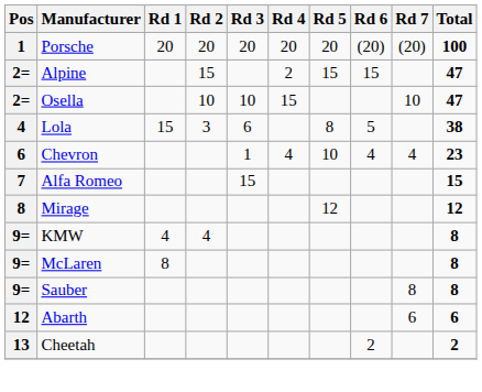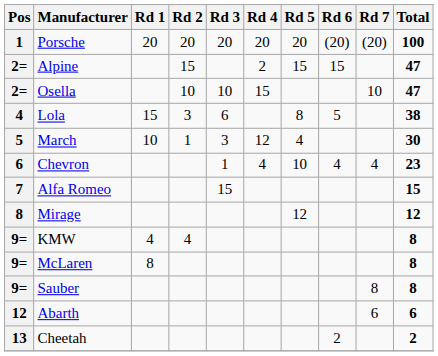 <table class="wikitable" style="font-size: 90%;">
 <tr>
 <th>Pos </th>
 <th>Manufacturer </th>
 <th>Rd 1 </th>
 <th>Rd 2 </th>
 <th>Rd 3 </th>
 <th>Rd 4 </th>
 <th>Rd 5 </th>
 <th>Rd 6 </th>
 <th>Rd 7 </th>
 <th>Total </th>
 </tr>
 <tr>
 <th>1</th>
 <td> <a href='#'>Porsche</a></td>
 <td align="center">20</td>
 <td align="center">20</td>
 <td align="center">20</td>
 <td align="center">20</td>
 <td align="center">20</td>
 <td align="center">(20)</td>
 <td align="center">(20)</td>
 <td align="center"><strong>100</strong></td>
 </tr>
 <tr>
 <th>2=</th>
 <td> <a href='#'>Alpine</a></td>
 <td></td>
 <td align="center">15</td>
 <td></td>
 <td align="center">2</td>
 <td align="center">15</td>
 <td align="center">15</td>
 <td></td>
 <td align="center"><strong>47</strong></td>
 </tr>
 <tr>
 <th>2=</th>
 <td> <a href='#'>Osella</a></td>
 <td></td>
 <td align="center">10</td>
 <td align="center">10</td>
 <td align="center">15</td>
 <td></td>
 <td></td>
 <td align="center">10</td>
 <td align="center"><strong>47</strong></td>
 </tr>
 <tr>
 <th>4</th>
 <td> <a href='#'>Lola</a></td>
 <td align="center">15</td>
 <td align="center">3</td>
 <td align="center">6</td>
 <td></td>
 <td align="center">8</td>
 <td align="center">5</td>
 <td></td>
 <td align="center"><strong>38</strong></td>
+</tr>
+<tr>
+<th>5</th>
+<td> <a href='#'>March</a></td>
+<td align="center">10</td>
+<td align="center">1</td>
+<td align="center">3</td>
+<td align="center">12</td>
+<td align="center">4</td>
+<td></td>
+<td></td>
+<td align="center"><strong>30</strong></td>
 </tr>
 <tr>
 <th>6</th>
 <td> <a href='#'>Chevron</a></td>
 <td></td>
 <td></td>
 <td align="center">1</td>
 <td align="center">4</td>
 <td align="center">10</td>
 <td align="center">4</td>
 <td align="center">4</td>
 <td align="center"><strong>23</strong></td>
 </tr>
 <tr>
 <th>7</th>
 <td> <a href='#'>Alfa Romeo</a></td>
 <td></td>
 <td></td>
 <td align="center">15</td>
 <td></td>
 <td></td>
 <td></td>
 <td></td>
 <td align="center"><strong>15</strong></td>
 </tr>
 <tr>
 <th>8</th>
 <td> <a href='#'>Mirage</a></td>
 <td></td>
 <td></td>
 <td></td>
 <td></td>
 <td align="center">12</td>
 <td></td>
 <td></td>
 <td align="center"><strong>12</strong></td>
 </tr>
 <tr>
 <th>9=</th>
 <td> KMW </td>
 <td align="center">4</td>
 <td align="center">4</td>
 <td></td>
 <td></td>
 <td></td>
 <td></td>
 <td></td>
 <td align="center"><strong>8</strong></td>
 </tr>
 <tr>
 <th>9=</th>
 <td> <a href='#'>McLaren</a></td>
 <td align="center">8</td>
 <td></td>
 <td></td>
 <td></td>
 <td></td>
 <td></td>
 <td></td>
 <td align="center"><strong>8</strong></td>
 </tr>
 <tr>
 <th>9=</th>
 <td> <a href='#'>Sauber</a></td>
 <td></td>
 <td></td>
 <td></td>
 <td></td>
 <td></td>
 <td></td>
 <td align="center">8</td>
 <td align="center"><strong>8</strong></td>
 </tr>
 <tr>
 <th>12</th>
 <td> <a href='#'>Abarth</a></td>
 <td></td>
 <td></td>
 <td></td>
 <td></td>
 <td></td>
 <td></td>
 <td align="center">6</td>
 <td align="center"><strong>6</strong></td>
 </tr>
 <tr>
 <th>13</th>
 <td> Cheetah</td>
 <td></td>
 <td></td>
 <td></td>
 <td></td>
 <td></td>
 <td align="center">2</td>
 <td></td>
 <td align="center"><strong>2</strong></td>
 </tr>
 <tr>
 </tr>
 </table>
